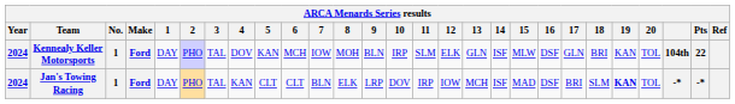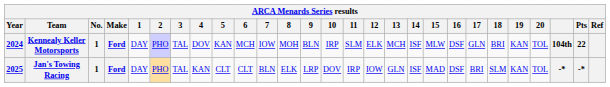 <table class="wikitable" style="text-align:center; font-size:75%">
 <tr>
 <th colspan=27><a href='#'>ARCA Menards Series</a> results</th>
 </tr>
 <tr>
 <th>Year</th>
 <th>Team</th>
 <th>No.</th>
 <th>Make</th>
 <th>1</th>
 <th>2</th>
 <th>3</th>
 <th>4</th>
 <th>5</th>
 <th>6</th>
 <th>7</th>
 <th>8</th>
 <th>9</th>
 <th>10</th>
 <th>11</th>
 <th>12</th>
 <th>13</th>
 <th>14</th>
 <th>15</th>
 <th>16</th>
 <th>17</th>
 <th>18</th>
 <th>19</th>
 <th>20</th>
 <th></th>
 <th>Pts</th>
 <th>Ref</th>
 </tr>
 <tr>
 <th><a href='#'>2024</a></th>
 <th><a href='#'>Kennealy Keller Motorsports</a></th>
 <th>1</th>
 <th><a href='#'>Ford</a></th>
 <td><a href='#'>DAY</a></td>
 <td style="background:#CFCFFF;"><a href='#'>PHO</a><br></td>
 <td><a href='#'>TAL</a></td>
 <td><a href='#'>DOV</a></td>
 <td><a href='#'>KAN</a></td>
 <td><a href='#'>MCH</a></td>
 <td><a href='#'>IOW</a></td>
 <td><a href='#'>MOH</a></td>
 <td><a href='#'>BLN</a></td>
 <td><a href='#'>IRP</a></td>
 <td><a href='#'>SLM</a></td>
 <td><a href='#'>ELK</a></td>
-<td><a href='#'>GLN</a></td>
+<td><a href='#'>MCH</a></td>
 <td><a href='#'>ISF</a></td>
 <td><a href='#'>MLW</a></td>
 <td><a href='#'>DSF</a></td>
 <td><a href='#'>GLN</a></td>
 <td><a href='#'>BRI</a></td>
 <td><a href='#'>KAN</a></td>
 <td><a href='#'>TOL</a></td>
 <th>104th</th>
 <th>22</th>
 <th></th>
 </tr>
 <tr>
-<th><a href='#'>2024</a></th>
+<th><a href='#'>2025</a></th>
 <th><a href='#'>Jan's Towing Racing</a></th>
 <th>1</th>
 <th><a href='#'>Ford</a></th>
 <td><a href='#'>DAY</a></td>
 <td style="background:#FFDF9F;"><a href='#'>PHO</a><br></td>
 <td><a href='#'>TAL</a></td>
 <td><a href='#'>KAN</a></td>
 <td><a href='#'>CLT</a></td>
 <td><a href='#'>CLT</a></td>
 <td><a href='#'>BLN</a></td>
 <td><a href='#'>ELK</a></td>
 <td><a href='#'>LRP</a></td>
 <td><a href='#'>DOV</a></td>
 <td><a href='#'>IRP</a></td>
 <td><a href='#'>IOW</a></td>
-<td><a href='#'>MCH</a></td>
+<td><a href='#'>GLN</a></td>
 <td><a href='#'>ISF</a></td>
 <td><a href='#'>MAD</a></td>
 <td><a href='#'>DSF</a></td>
 <td><a href='#'>BRI</a></td>
 <td><a href='#'>SLM</a></td>
-<td><strong><a href='#'>KAN</a></strong></td>
+<td><a href='#'>KAN</a></td>
 <td><a href='#'>TOL</a></td>
 <th>-*</th>
 <th>-*</th>
 <th></th>
 </tr>
 </table>
